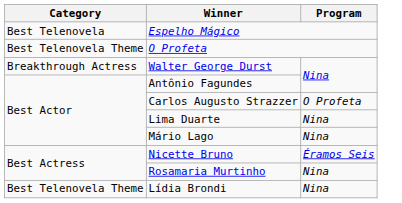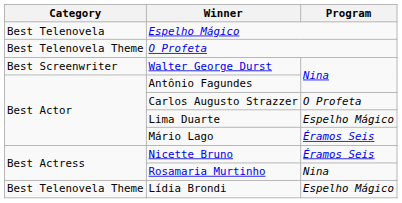 <table class="wikitable">
 <tr>
 <th>Category</th>
 <th>Winner</th>
 <th>Program</th>
 </tr>
 <tr>
 <td>Best Telenovela</td>
 <td colspan="2"><em><a href='#'>Espelho Mágico</a></em></td>
 </tr>
 <tr>
 <td>Best Telenovela Theme</td>
 <td colspan="2"><em><a href='#'>O Profeta</a></em></td>
 </tr>
 <tr>
-<td>Breakthrough Actress</td>
+<td>Best Screenwriter</td>
 <td><a href='#'>Walter George Durst</a></td>
 <td rowspan="2"><em><a href='#'>Nina</a></em></td>
 </tr>
 <tr>
 <td rowspan="4">Best Actor</td>
 <td>Antônio Fagundes</td>
 </tr>
 <tr>
 <td>Carlos Augusto Strazzer</td>
 <td><em>O Profeta</em></td>
 </tr>
 <tr>
 <td>Lima Duarte</td>
-<td><em>Nina</em></td>
+<td><em>Espelho Mágico</em></td>
 </tr>
 <tr>
 <td>Mário Lago</td>
-<td><em>Nina</em></td>
+<td><em><a href='#'>Éramos Seis</a></em></td>
 </tr>
 <tr>
 <td rowspan="2">Best Actress</td>
 <td><a href='#'>Nicette Bruno</a></td>
 <td><em><a href='#'>Éramos Seis</a></em></td>
 </tr>
 <tr>
 <td><a href='#'>Rosamaria Murtinho</a></td>
 <td><em>Nina</em></td>
 </tr>
 <tr>
 <td>Best Telenovela Theme</td>
 <td>Lídia Brondi</td>
-<td><em>Nina</em></td>
+<td><em>Espelho Mágico</em></td>
 </tr>
 </table>
